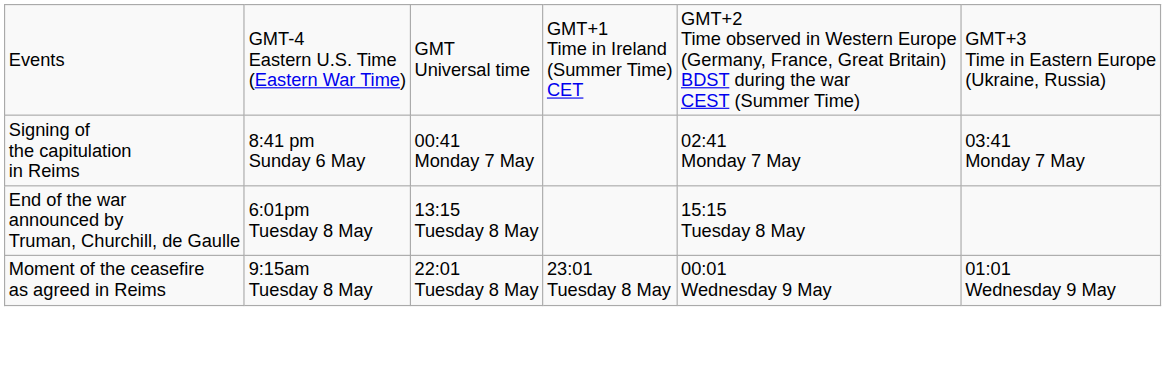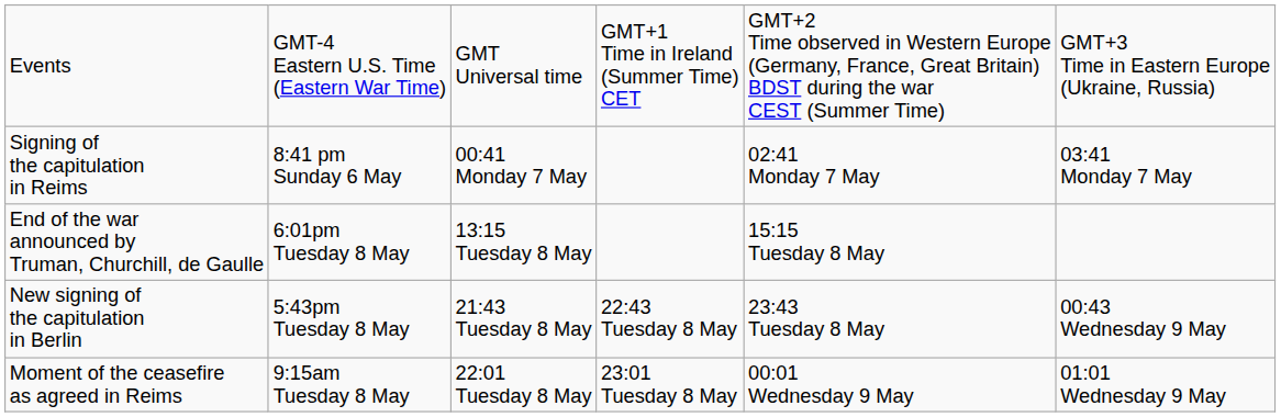 <table class="wikitable" border="1" style="border-collapse:collapse;" cellpadding="5">
 <tr>
 <td>Events</td>
 <td>GMT-4 <br> Eastern U.S. Time <br> (<a href='#'>Eastern War Time</a>)</td>
 <td>GMT <br> Universal time</td>
 <td>GMT+1 <br> Time in Ireland <br> (Summer Time) <br> <a href='#'>CET</a></td>
 <td>GMT+2 <br> Time observed in Western Europe <br> (Germany, France, Great Britain) <br><a href='#'>BDST</a> during the war <br> <a href='#'>CEST</a> (Summer Time)</td>
 <td>GMT+3 <br> Time in Eastern Europe <br> (Ukraine, Russia)</td>
 </tr>
 <tr>
 <td>Signing of <br> the capitulation <br> in Reims</td>
 <td>8:41 pm <br> Sunday 6 May</td>
 <td>00:41 <br> Monday 7 May</td>
 <td></td>
 <td>02:41 <br> Monday 7 May</td>
 <td>03:41 <br> Monday 7 May</td>
 </tr>
 <tr>
 <td>End of the war <br> announced by <br> Truman, Churchill, de Gaulle</td>
 <td>6:01pm <br> Tuesday 8 May</td>
 <td>13:15 <br> Tuesday 8 May</td>
 <td></td>
 <td>15:15 <br> Tuesday 8 May</td>
 </tr>
 <tr>
+<td>New signing of <br> the capitulation <br> in Berlin</td>
+<td>5:43pm <br> Tuesday 8 May</td>
+<td>21:43 <br> Tuesday 8 May</td>
+<td>22:43 <br> Tuesday 8 May</td>
+<td>23:43 <br> Tuesday 8 May</td>
+<td>00:43 <br> Wednesday 9 May</td>
+</tr>
+<tr>
 <td>Moment of the ceasefire <br> as agreed in Reims</td>
 <td>9:15am <br> Tuesday 8 May</td>
 <td>22:01 <br> Tuesday 8 May</td>
 <td>23:01 <br> Tuesday 8 May</td>
 <td>00:01 <br> Wednesday 9 May</td>
 <td>01:01 <br> Wednesday 9 May</td>
 </tr>
 </table>
